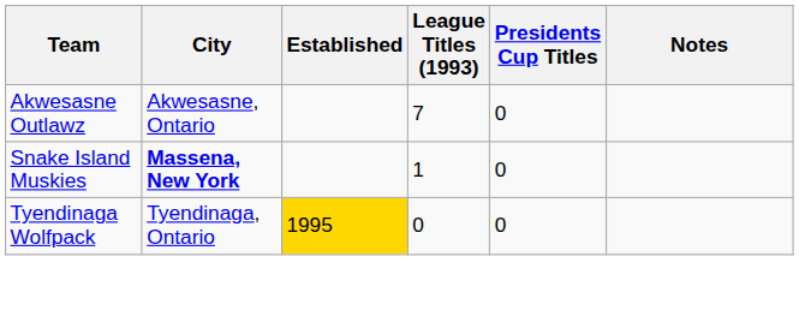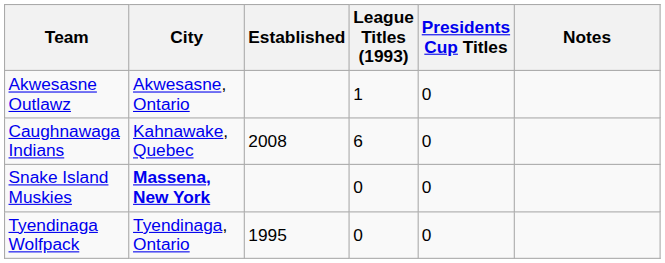 <table class="wikitable sortable">
 <tr>
 <th bgcolor="#DDDDFF" width="20%">Team</th>
 <th bgcolor="#DDDDFF" width="20%">City</th>
 <th bgcolor="#DDDDFF" width="10%">Established</th>
 <th bgcolor="#DDDDFF" width="5%">League Titles (1993)</th>
 <th bgcolor="#DDDDFF" width="5%"><a href='#'>Presidents Cup</a> Titles</th>
 <th bgcolor="#DDDDFF" width="40%" class="unsortable">Notes</th>
 </tr>
 <tr>
 <td><a href='#'>Akwesasne Outlawz</a></td>
 <td><a href='#'>Akwesasne</a>, <a href='#'>Ontario</a></td>
 <td></td>
-<td>7</td>
+<td>1</td>
+<td>0</td>
+<td></td>
+</tr>
+<tr>
+<td><a href='#'>Caughnawaga Indians</a></td>
+<td><a href='#'>Kahnawake</a>, <a href='#'>Quebec</a></td>
+<td>2008</td>
+<td>6</td>
 <td>0</td>
 <td></td>
 </tr>
 <tr>
 <td><a href='#'>Snake Island Muskies</a></td>
 <td><strong><a href='#'>Massena, New York</a></strong></td>
 <td></td>
-<td>1</td>
+<td>0</td>
 <td>0</td>
 <td></td>
 </tr>
 <tr>
 <td><a href='#'>Tyendinaga Wolfpack</a></td>
 <td><a href='#'>Tyendinaga</a>, <a href='#'>Ontario</a></td>
-<td style="background: gold;">1995</td>
+<td>1995</td>
 <td>0</td>
 <td>0</td>
 <td></td>
 </tr>
 </table>
